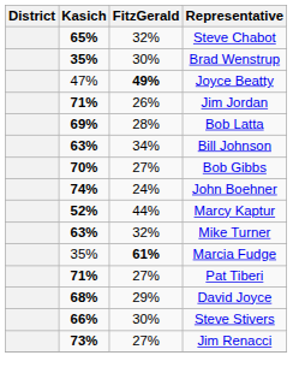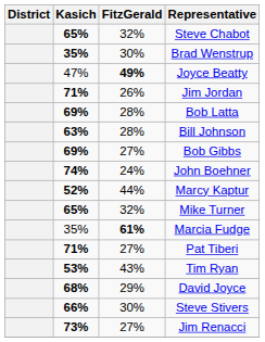 <table class="wikitable sortable">
 <tr>
 <th>District</th>
 <th>Kasich</th>
 <th>FitzGerald</th>
 <th>Representative</th>
 </tr>
 <tr align=center>
 <th></th>
 <td><strong>65%</strong></td>
 <td>32%</td>
 <td><a href='#'>Steve Chabot</a></td>
 </tr>
 <tr align=center>
 <th></th>
 <td><strong>35%</strong></td>
 <td>30%</td>
 <td><a href='#'>Brad Wenstrup</a></td>
 </tr>
 <tr align=center>
 <th></th>
 <td>47%</td>
 <td><strong>49%</strong></td>
 <td><a href='#'>Joyce Beatty</a></td>
 </tr>
 <tr align=center>
 <th></th>
 <td><strong>71%</strong></td>
 <td>26%</td>
 <td><a href='#'>Jim Jordan</a></td>
 </tr>
 <tr align=center>
 <th></th>
 <td><strong>69%</strong></td>
 <td>28%</td>
 <td><a href='#'>Bob Latta</a></td>
 </tr>
 <tr align=center>
 <th></th>
 <td><strong>63%</strong></td>
-<td>34%</td>
+<td>28%</td>
 <td><a href='#'>Bill Johnson</a></td>
 </tr>
 <tr align=center>
 <th></th>
-<td><strong>70%</strong></td>
+<td><strong>69%</strong></td>
 <td>27%</td>
 <td><a href='#'>Bob Gibbs</a></td>
 </tr>
 <tr align=center>
 <th></th>
 <td><strong>74%</strong></td>
 <td>24%</td>
 <td><a href='#'>John Boehner</a></td>
 </tr>
 <tr align=center>
 <th></th>
 <td><strong>52%</strong></td>
 <td>44%</td>
 <td><a href='#'>Marcy Kaptur</a></td>
 </tr>
 <tr align=center>
 <th></th>
-<td><strong>63%</strong></td>
+<td><strong>65%</strong></td>
 <td>32%</td>
 <td><a href='#'>Mike Turner</a></td>
 </tr>
 <tr align=center>
 <th></th>
 <td>35%</td>
 <td><strong>61%</strong></td>
 <td><a href='#'>Marcia Fudge</a></td>
 </tr>
 <tr align=center>
 <th></th>
 <td><strong>71%</strong></td>
 <td>27%</td>
 <td><a href='#'>Pat Tiberi</a></td>
+</tr>
+<tr align=center>
+<th></th>
+<td><strong>53%</strong></td>
+<td>43%</td>
+<td><a href='#'>Tim Ryan</a></td>
 </tr>
 <tr align=center>
 <th></th>
 <td><strong>68%</strong></td>
 <td>29%</td>
 <td><a href='#'>David Joyce</a></td>
 </tr>
 <tr align=center>
 <th></th>
 <td><strong>66%</strong></td>
 <td>30%</td>
 <td><a href='#'>Steve Stivers</a></td>
 </tr>
 <tr align=center>
 <th></th>
 <td><strong>73%</strong></td>
 <td>27%</td>
 <td><a href='#'>Jim Renacci</a></td>
 </tr>
 <tr align=center>
 </tr>
 </table>
